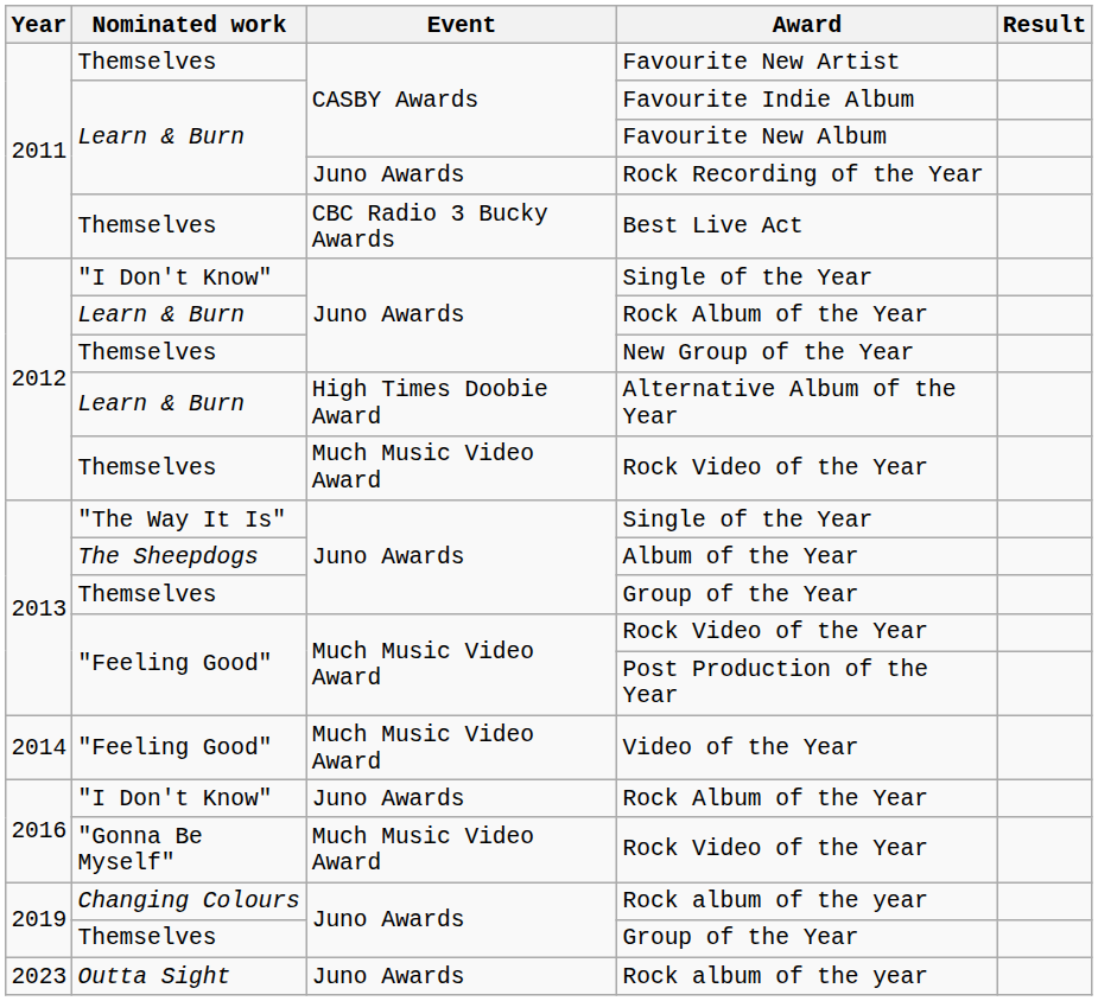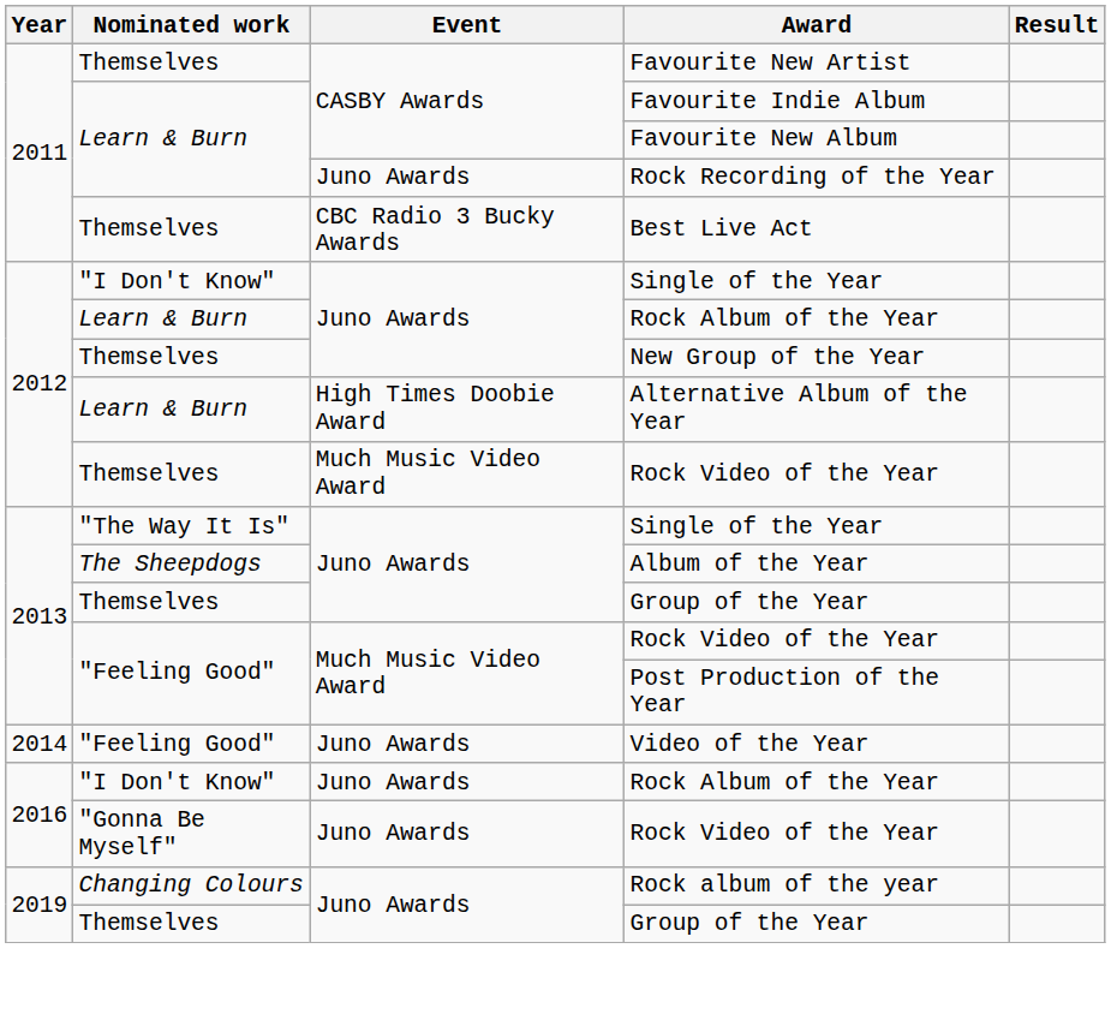 <table class="wikitable">
 <tr>
 <th style="text-align:center;">Year</th>
 <th style="text-align:center;">Nominated work</th>
 <th style="text-align:center;">Event</th>
 <th style="text-align:center;">Award</th>
 <th style="text-align:center;">Result</th>
 </tr>
 <tr>
 <td rowspan="5">2011</td>
 <td>Themselves</td>
 <td rowspan="3">CASBY Awards</td>
 <td>Favourite New Artist</td>
 <td></td>
 </tr>
 <tr>
 <td rowspan="3"><em>Learn & Burn</em></td>
 <td>Favourite Indie Album</td>
 <td></td>
 </tr>
 <tr>
 <td>Favourite New Album</td>
 <td></td>
 </tr>
 <tr>
 <td rowspan="1">Juno Awards</td>
 <td>Rock Recording of the Year</td>
 <td></td>
 </tr>
 <tr>
 <td>Themselves</td>
 <td>CBC Radio 3 Bucky Awards</td>
 <td>Best Live Act</td>
 <td></td>
 </tr>
 <tr>
 <td rowspan="5">2012</td>
 <td>"I Don't Know"</td>
 <td rowspan="3">Juno Awards</td>
 <td>Single of the Year</td>
 <td></td>
 </tr>
 <tr>
 <td><em>Learn & Burn</em></td>
 <td>Rock Album of the Year</td>
 <td></td>
 </tr>
 <tr>
 <td>Themselves</td>
 <td>New Group of the Year</td>
 <td></td>
 </tr>
 <tr>
 <td><em>Learn & Burn</em></td>
 <td>High Times Doobie Award</td>
 <td>Alternative Album of the Year</td>
 <td></td>
 </tr>
 <tr>
 <td>Themselves</td>
 <td>Much Music Video Award</td>
 <td>Rock Video of the Year</td>
 <td></td>
 </tr>
 <tr>
 <td rowspan="5">2013</td>
 <td>"The Way It Is"</td>
 <td rowspan="3">Juno Awards</td>
 <td>Single of the Year</td>
 <td></td>
 </tr>
 <tr>
 <td><em>The Sheepdogs</em></td>
 <td>Album of the Year</td>
 <td></td>
 </tr>
 <tr>
 <td>Themselves</td>
 <td>Group of the Year</td>
 <td></td>
 </tr>
 <tr>
 <td rowspan="2">"Feeling Good"</td>
 <td rowspan="2">Much Music Video Award</td>
 <td>Rock Video of the Year</td>
 <td></td>
 </tr>
 <tr>
 <td>Post Production of the Year</td>
 <td></td>
 </tr>
 <tr>
 <td>2014</td>
 <td>"Feeling Good"</td>
-<td>Much Music Video Award</td>
+<td>Juno Awards</td>
 <td>Video of the Year</td>
 <td></td>
 </tr>
 <tr>
 <td rowspan="2">2016</td>
 <td>"I Don't Know"</td>
 <td>Juno Awards</td>
 <td>Rock Album of the Year</td>
 <td></td>
 </tr>
 <tr>
 <td>"Gonna Be Myself"</td>
-<td>Much Music Video Award</td>
+<td>Juno Awards</td>
 <td>Rock Video of the Year</td>
 <td></td>
 </tr>
 <tr>
 <td rowspan="2">2019</td>
 <td><em>Changing Colours</em></td>
 <td rowspan="2">Juno Awards</td>
 <td>Rock album of the year</td>
 <td></td>
 </tr>
 <tr>
 <td>Themselves</td>
 <td>Group of the Year</td>
 <td></td>
 </tr>
-<tr>
-<td rowspan="1">2023</td>
-<td><em>Outta Sight</em></td>
-<td rowspan="1">Juno Awards</td>
-<td>Rock album of the year</td>
-<td></td>
-</tr>
 </table>
